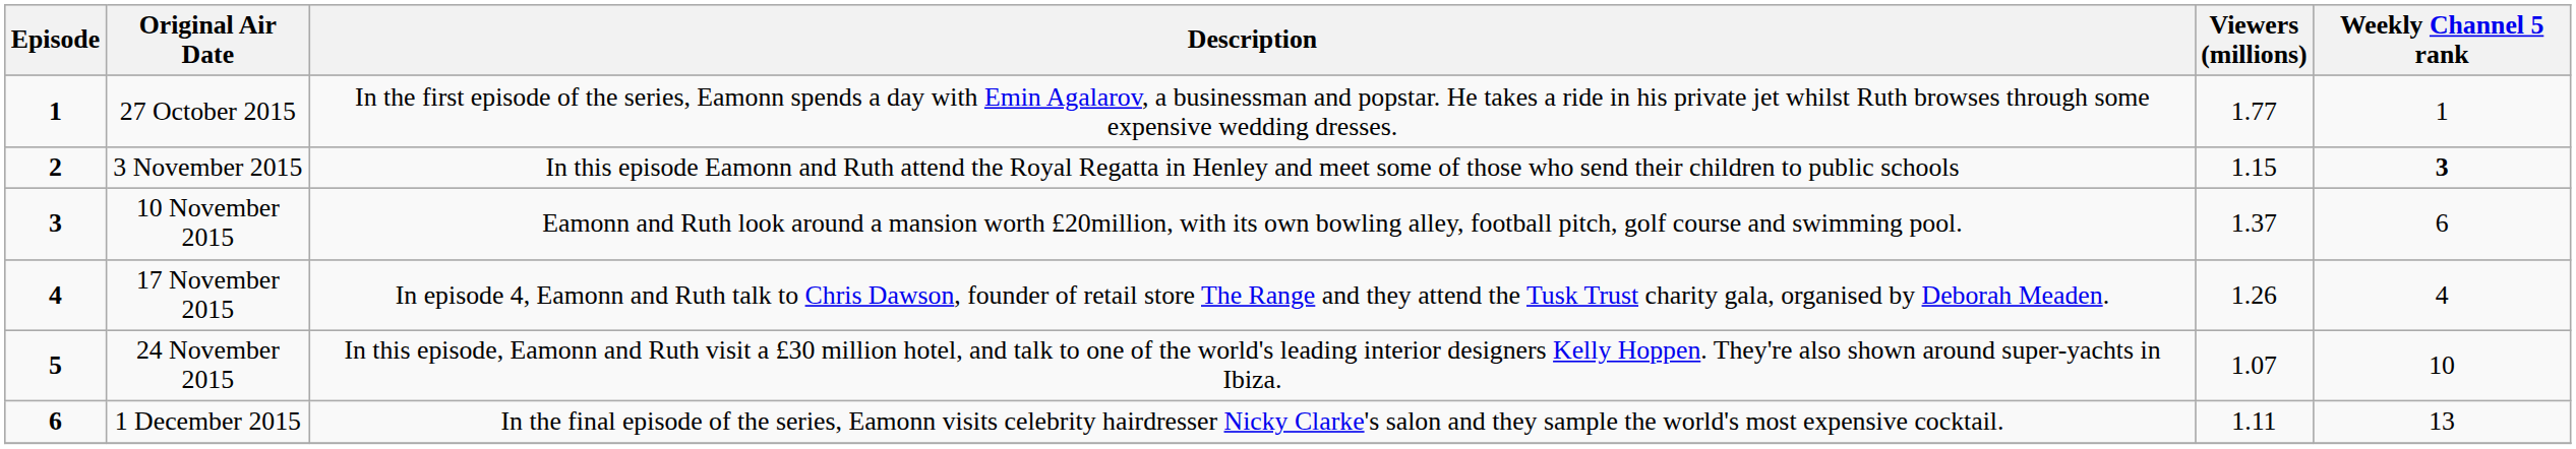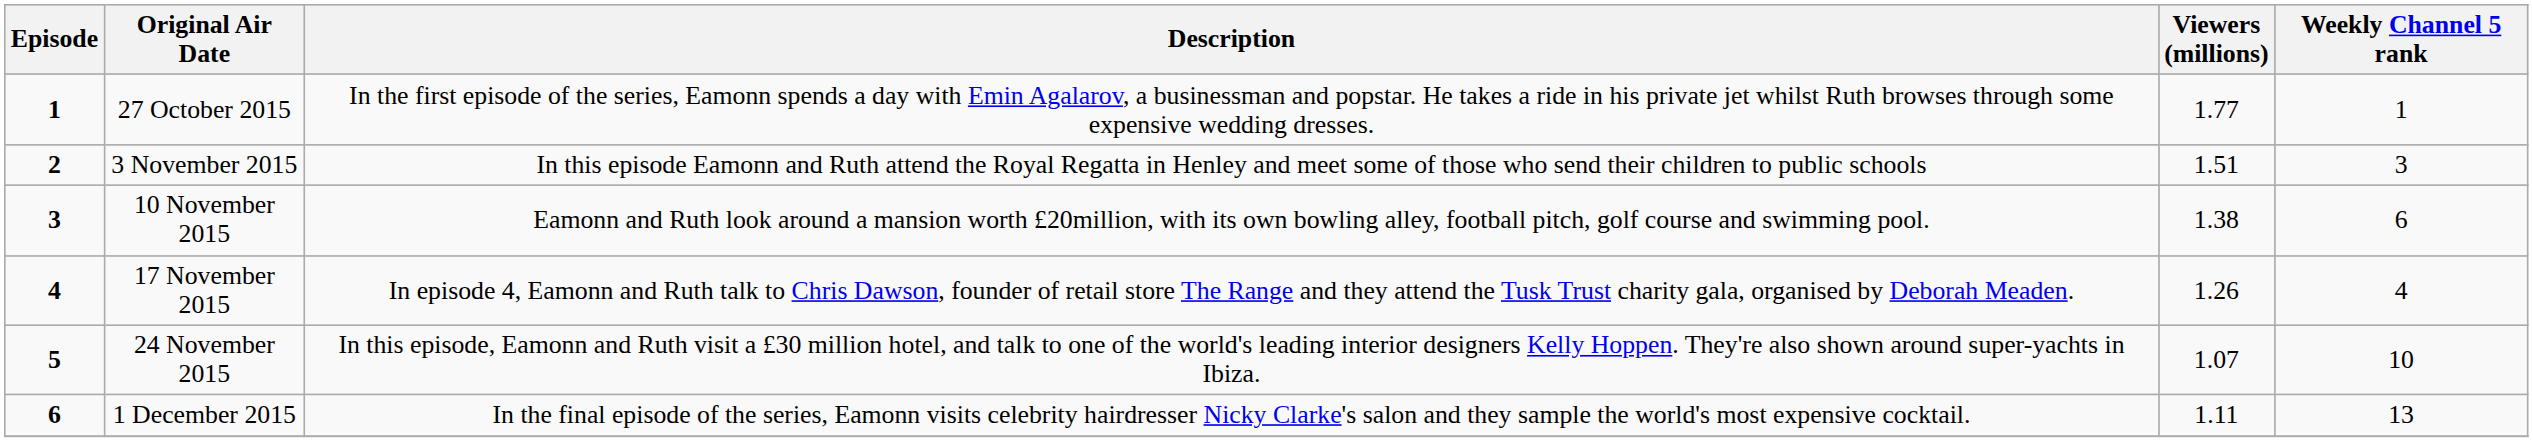 <table class="wikitable" style="text-align:center;">
 <tr>
 <th>Episode</th>
 <th>Original Air Date</th>
 <th>Description</th>
 <th>Viewers<br>(millions)</th>
 <th>Weekly <a href='#'>Channel 5</a> rank</th>
 </tr>
 <tr>
 <td><strong>1</strong></td>
 <td>27 October 2015</td>
 <td>In the first episode of the series, Eamonn spends a day with <a href='#'>Emin Agalarov</a>, a businessman and popstar. He takes a ride in his private jet whilst Ruth browses through some expensive wedding dresses.</td>
 <td>1.77</td>
 <td>1</td>
 </tr>
 <tr>
 <td><strong>2</strong></td>
 <td>3 November 2015</td>
 <td>In this episode Eamonn and Ruth attend the Royal Regatta in Henley and meet some of those who send their children to public schools</td>
-<td>1.15</td>
-<td><strong>3</strong></td>
+<td>1.51</td>
+<td>3</td>
 </tr>
 <tr>
 <td><strong>3</strong></td>
 <td>10 November 2015</td>
 <td>Eamonn and Ruth look around a mansion worth £20million, with its own bowling alley, football pitch, golf course and swimming pool.</td>
-<td>1.37</td>
+<td>1.38</td>
 <td>6</td>
 </tr>
 <tr>
 <td><strong>4</strong></td>
 <td>17 November 2015</td>
 <td>In episode 4, Eamonn and Ruth talk to <a href='#'>Chris Dawson</a>, founder of retail store <a href='#'>The Range</a> and they attend the <a href='#'>Tusk Trust</a> charity gala, organised by <a href='#'>Deborah Meaden</a>.</td>
 <td>1.26</td>
 <td>4</td>
 </tr>
 <tr>
 <td><strong>5</strong></td>
 <td>24 November 2015</td>
 <td>In this episode, Eamonn and Ruth visit a £30 million hotel, and talk to one of the world's leading interior designers <a href='#'>Kelly Hoppen</a>. They're also shown around super-yachts in Ibiza.</td>
 <td>1.07</td>
 <td>10</td>
 </tr>
 <tr>
 <td><strong>6</strong></td>
 <td>1 December 2015</td>
 <td>In the final episode of the series, Eamonn visits celebrity hairdresser <a href='#'>Nicky Clarke</a>'s salon and they sample the world's most expensive cocktail.</td>
 <td>1.11</td>
 <td>13</td>
 </tr>
 <tr>
 </tr>
 </table>
